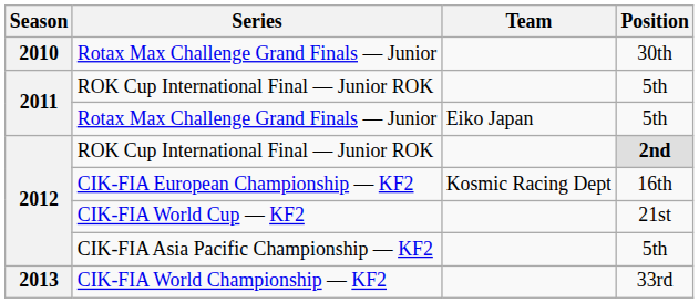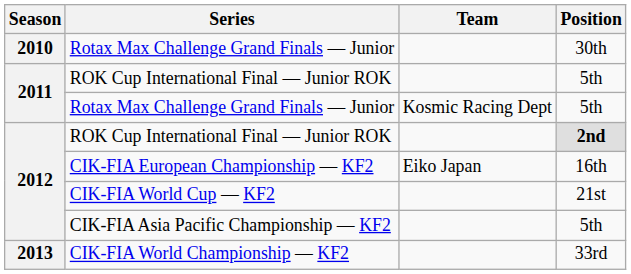 <table class="wikitable" style="font-size: 85%; text-align:center">
 <tr>
 <th>Season</th>
 <th>Series</th>
 <th>Team</th>
 <th>Position</th>
 </tr>
 <tr>
 <th>2010</th>
 <td align="left"><a href='#'>Rotax Max Challenge Grand Finals</a> — Junior</td>
 <td align="left"></td>
 <td>30th</td>
 </tr>
 <tr>
 <th rowspan="2">2011</th>
 <td align="left">ROK Cup International Final — Junior ROK</td>
 <td align="left"></td>
 <td>5th</td>
 </tr>
 <tr>
 <td align="left"><a href='#'>Rotax Max Challenge Grand Finals</a> — Junior</td>
-<td align="left">Eiko Japan</td>
+<td align="left">Kosmic Racing Dept</td>
 <td>5th</td>
 </tr>
 <tr>
 <th rowspan="4">2012</th>
 <td align="left">ROK Cup International Final — Junior ROK</td>
 <td align="left"></td>
 <td style="background:#DFDFDF;"><strong>2nd</strong></td>
 </tr>
 <tr>
 <td align="left"><a href='#'>CIK-FIA European Championship</a> — <a href='#'>KF2</a></td>
-<td align="left">Kosmic Racing Dept</td>
+<td align="left">Eiko Japan</td>
 <td>16th</td>
 </tr>
 <tr>
 <td align="left"><a href='#'>CIK-FIA World Cup</a> — <a href='#'>KF2</a></td>
 <td align="left"></td>
 <td>21st</td>
 </tr>
 <tr>
 <td align="left">CIK-FIA Asia Pacific Championship — <a href='#'>KF2</a></td>
 <td align="left"></td>
 <td>5th</td>
 </tr>
 <tr>
 <th>2013</th>
 <td align="left"><a href='#'>CIK-FIA World Championship</a> — <a href='#'>KF2</a></td>
 <td align="left"></td>
 <td>33rd</td>
 </tr>
 </table>
